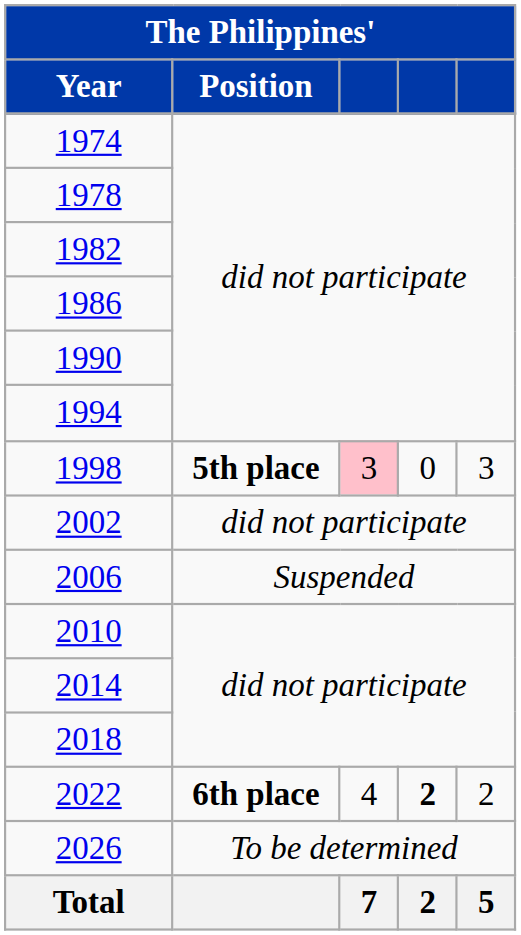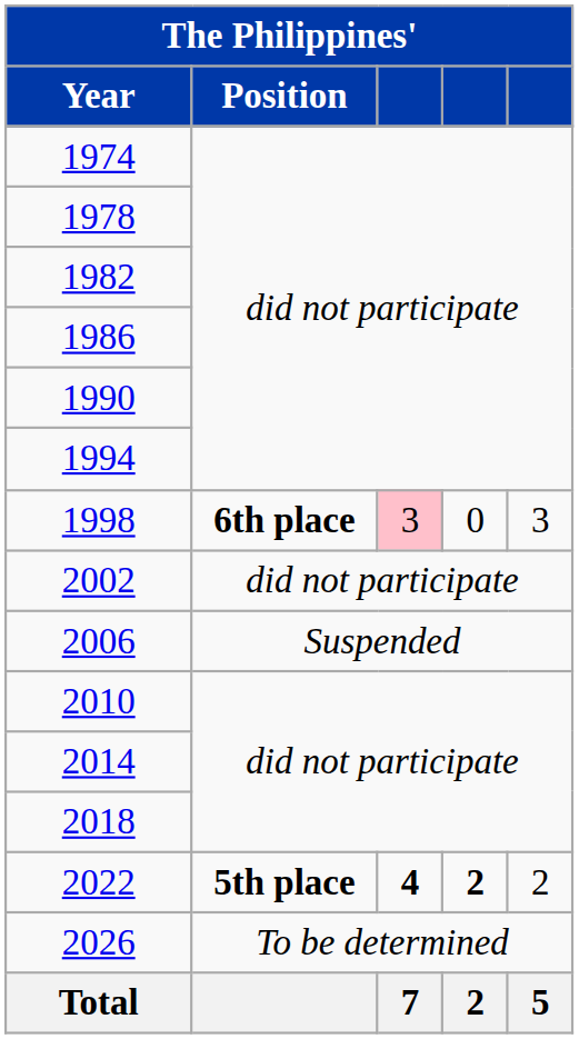 <table class="wikitable collapsible autocollapse" style="text-align: center; font-size:95%;">
 <tr>
 <th colspan="10" style="background:#0038A8; color: #FFFFFF;">The Philippines' </th>
 </tr>
 <tr>
 <th style="background:#0038A8; color: #FFFFFF;"width="70">Year</th>
 <th style="background:#0038A8; color: #FFFFFF;"width="70">Position</th>
 <th style="background:#0038A8; color: #FFFFFF;"width="20"></th>
 <th style="background:#0038A8; color: #FFFFFF;"width="20"></th>
 <th style="background:#0038A8; color: #FFFFFF;"width="20"></th>
 </tr>
 <tr bgcolor="#cc9966">
 </tr>
 <tr>
 <td> <a href='#'>1974</a></td>
 <td rowspan=6 colspan=4><em>did not participate</em></td>
 </tr>
 <tr>
 <td> <a href='#'>1978</a></td>
 </tr>
 <tr>
 <td> <a href='#'>1982</a></td>
 </tr>
 <tr>
 <td> <a href='#'>1986</a></td>
 </tr>
 <tr>
 <td> <a href='#'>1990</a></td>
 </tr>
 <tr>
 <td> <a href='#'>1994</a></td>
 </tr>
 <tr>
 <td> <a href='#'>1998</a></td>
-<td><strong>5th place</strong></td>
+<td><strong>6th place</strong></td>
 <td style="background: pink;">3</td>
 <td>0</td>
 <td>3</td>
 </tr>
 <tr>
 <td> <a href='#'>2002</a></td>
 <td colspan=4><em>did not participate</em></td>
 </tr>
 <tr>
 <td> <a href='#'>2006</a></td>
 <td colspan=4><em>Suspended</em></td>
 </tr>
 <tr>
 <td> <a href='#'>2010</a></td>
 <td rowspan=3 colspan=4><em>did not participate</em></td>
 </tr>
 <tr>
 <td> <a href='#'>2014</a></td>
 </tr>
 <tr>
 <td> <a href='#'>2018</a></td>
 </tr>
 <tr>
 <td> <a href='#'>2022</a></td>
-<td><strong>6th place</strong></td>
-<td>4</td>
+<td><strong>5th place</strong></td>
+<td><strong>4</strong></td>
 <td><strong>2</strong></td>
 <td>2</td>
 </tr>
 <tr>
 <td> <a href='#'>2026</a></td>
 <td colspan=4><em>To be determined</em></td>
 </tr>
 <tr>
 <th>Total</th>
 <th></th>
 <th>7</th>
 <th>2</th>
 <th>5</th>
 </tr>
 </table>
